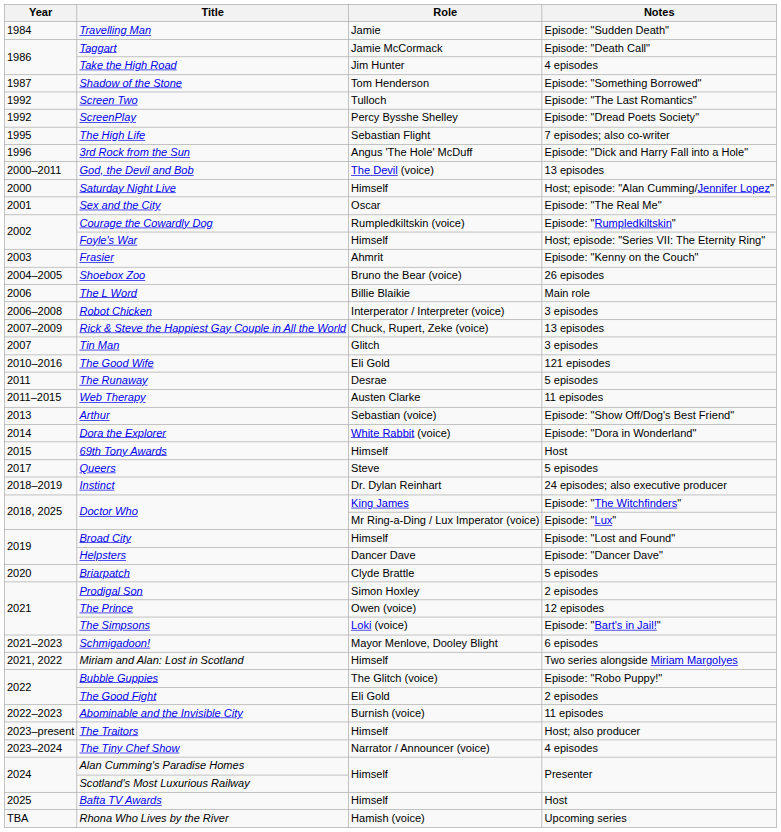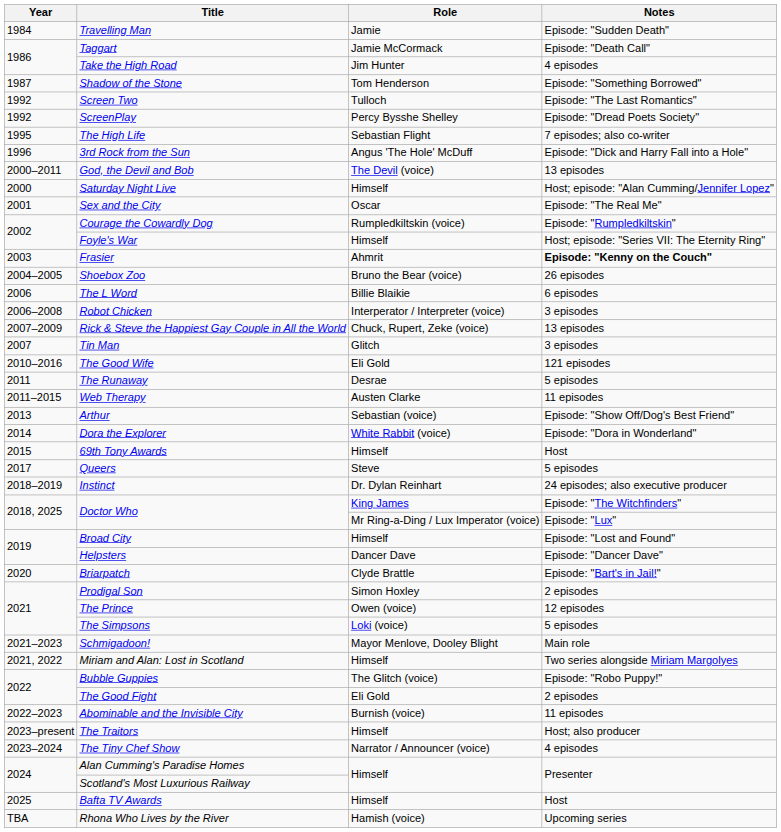 <table class="wikitable sortable">
 <tr>
 <th>Year</th>
 <th>Title</th>
 <th>Role</th>
 <th>Notes</th>
 </tr>
 <tr>
 <td>1984</td>
 <td><em><a href='#'>Travelling Man</a></em></td>
 <td>Jamie</td>
 <td>Episode: "Sudden Death"</td>
 </tr>
 <tr>
 <td rowspan=2>1986</td>
 <td><em><a href='#'>Taggart</a></em></td>
 <td>Jamie McCormack</td>
 <td>Episode: "Death Call"</td>
 </tr>
 <tr>
 <td><em><a href='#'>Take the High Road</a></em></td>
 <td>Jim Hunter</td>
 <td>4 episodes</td>
 </tr>
 <tr>
 <td>1987</td>
 <td><em><a href='#'>Shadow of the Stone</a></em></td>
 <td>Tom Henderson</td>
 <td>Episode: "Something Borrowed"</td>
 </tr>
 <tr>
 <td>1992</td>
 <td><em><a href='#'>Screen Two</a></em></td>
 <td>Tulloch</td>
 <td>Episode: "The Last Romantics"</td>
 </tr>
 <tr>
 <td>1992</td>
 <td><em><a href='#'>ScreenPlay</a></em></td>
 <td>Percy Bysshe Shelley</td>
 <td>Episode: "Dread Poets Society"</td>
 </tr>
 <tr>
 <td>1995</td>
 <td><em><a href='#'>The High Life</a></em></td>
 <td>Sebastian Flight</td>
 <td>7 episodes; also co-writer</td>
 </tr>
 <tr>
 <td>1996</td>
 <td><em><a href='#'>3rd Rock from the Sun</a></em></td>
 <td>Angus 'The Hole' McDuff</td>
 <td>Episode: "Dick and Harry Fall into a Hole"</td>
 </tr>
 <tr>
 <td>2000–2011</td>
 <td><em><a href='#'>God, the Devil and Bob</a></em></td>
 <td><a href='#'>The Devil</a> (voice)</td>
 <td>13 episodes</td>
 </tr>
 <tr>
 <td>2000</td>
 <td><em><a href='#'>Saturday Night Live</a></em></td>
 <td>Himself</td>
 <td>Host; episode: "Alan Cumming/<a href='#'>Jennifer Lopez</a>"</td>
 </tr>
 <tr>
 <td>2001</td>
 <td><em><a href='#'>Sex and the City</a></em></td>
 <td>Oscar</td>
 <td>Episode: "The Real Me"</td>
 </tr>
 <tr>
 <td rowspan=2>2002</td>
 <td><em><a href='#'>Courage the Cowardly Dog</a></em></td>
 <td>Rumpledkiltskin (voice)</td>
 <td>Episode: "<a href='#'>Rumpledkiltskin</a>"</td>
 </tr>
 <tr>
 <td><em><a href='#'>Foyle's War</a></em></td>
 <td>Himself</td>
 <td>Host; episode: "Series VII: The Eternity Ring"</td>
 </tr>
 <tr>
 <td>2003</td>
 <td><em><a href='#'>Frasier</a></em></td>
 <td>Ahmrit</td>
-<td>Episode: "Kenny on the Couch"</td>
+<td><strong>Episode: "Kenny on the Couch"</strong></td>
 </tr>
 <tr>
 <td>2004–2005</td>
 <td><em><a href='#'>Shoebox Zoo</a></em></td>
 <td>Bruno the Bear (voice)</td>
 <td>26 episodes</td>
 </tr>
 <tr>
 <td>2006</td>
 <td><em><a href='#'>The L Word</a></em></td>
 <td>Billie Blaikie</td>
-<td>Main role</td>
+<td>6 episodes</td>
 </tr>
 <tr>
 <td>2006–2008</td>
 <td><em><a href='#'>Robot Chicken</a></em></td>
 <td>Interperator / Interpreter (voice)</td>
 <td>3 episodes</td>
 </tr>
 <tr>
 <td>2007–2009</td>
 <td><em><a href='#'>Rick & Steve the Happiest Gay Couple in All the World</a></em></td>
 <td>Chuck, Rupert, Zeke (voice)</td>
 <td>13 episodes</td>
 </tr>
 <tr>
 <td>2007</td>
 <td><em><a href='#'>Tin Man</a></em></td>
 <td>Glitch</td>
 <td>3 episodes</td>
 </tr>
 <tr>
 <td>2010–2016</td>
 <td><em><a href='#'>The Good Wife</a></em></td>
 <td>Eli Gold</td>
 <td>121 episodes</td>
 </tr>
 <tr>
 <td>2011</td>
 <td><em><a href='#'>The Runaway</a></em></td>
 <td>Desrae</td>
 <td>5 episodes</td>
 </tr>
 <tr>
 <td>2011–2015</td>
 <td><em><a href='#'>Web Therapy</a></em></td>
 <td>Austen Clarke</td>
 <td>11 episodes</td>
 </tr>
 <tr>
 <td>2013</td>
 <td><em><a href='#'>Arthur</a></em></td>
 <td>Sebastian (voice)</td>
 <td>Episode: "Show Off/Dog's Best Friend"</td>
 </tr>
 <tr>
 <td>2014</td>
 <td><em><a href='#'>Dora the Explorer</a></em></td>
 <td><a href='#'>White Rabbit</a> (voice)</td>
 <td>Episode: "Dora in Wonderland"</td>
 </tr>
 <tr>
 <td>2015</td>
 <td><em><a href='#'>69th Tony Awards</a></em></td>
 <td>Himself</td>
 <td>Host</td>
 </tr>
 <tr>
 <td>2017</td>
 <td><em><a href='#'>Queers</a></em></td>
 <td>Steve</td>
 <td>5 episodes</td>
 </tr>
 <tr>
 <td>2018–2019</td>
 <td><em><a href='#'>Instinct</a></em></td>
 <td>Dr. Dylan Reinhart</td>
 <td>24 episodes; also executive producer</td>
 </tr>
 <tr>
 <td rowspan=2>2018, 2025</td>
 <td rowspan=2><em><a href='#'>Doctor Who</a></em></td>
 <td><a href='#'>King James</a></td>
 <td>Episode: "<a href='#'>The Witchfinders</a>"</td>
 </tr>
 <tr>
 <td>Mr Ring-a-Ding / Lux Imperator (voice)</td>
 <td>Episode: "<a href='#'>Lux</a>"</td>
 </tr>
 <tr>
 <td rowspan=2>2019</td>
 <td><em><a href='#'>Broad City</a></em></td>
 <td>Himself</td>
 <td>Episode: "Lost and Found"</td>
 </tr>
 <tr>
 <td><em><a href='#'>Helpsters</a></em></td>
 <td>Dancer Dave</td>
 <td>Episode: "Dancer Dave"</td>
 </tr>
 <tr>
 <td>2020</td>
 <td><em><a href='#'>Briarpatch</a></em></td>
 <td>Clyde Brattle</td>
-<td>5 episodes</td>
+<td>Episode: "<a href='#'>Bart's in Jail!</a>"</td>
 </tr>
 <tr>
 <td rowspan=3>2021</td>
 <td><em><a href='#'>Prodigal Son</a></em></td>
 <td>Simon Hoxley</td>
 <td>2 episodes</td>
 </tr>
 <tr>
 <td><em><a href='#'>The Prince</a></em></td>
 <td>Owen (voice)</td>
 <td>12 episodes</td>
 </tr>
 <tr>
 <td><em><a href='#'>The Simpsons</a></em></td>
 <td><a href='#'>Loki</a> (voice)</td>
-<td>Episode: "<a href='#'>Bart's in Jail!</a>"</td>
+<td>5 episodes</td>
 </tr>
 <tr>
 <td>2021–2023</td>
 <td><em><a href='#'>Schmigadoon!</a></em></td>
 <td>Mayor Menlove, Dooley Blight</td>
-<td>6 episodes</td>
+<td>Main role</td>
 </tr>
 <tr>
 <td>2021, 2022</td>
 <td><em>Miriam and Alan: Lost in Scotland</em></td>
 <td>Himself</td>
 <td>Two series alongside <a href='#'>Miriam Margolyes</a></td>
 </tr>
 <tr>
 <td rowspan=2>2022</td>
 <td><em><a href='#'>Bubble Guppies</a></em></td>
 <td>The Glitch (voice)</td>
 <td>Episode: "Robo Puppy!"</td>
 </tr>
 <tr>
 <td><em><a href='#'>The Good Fight</a></em></td>
 <td>Eli Gold</td>
 <td>2 episodes</td>
 </tr>
 <tr>
 <td>2022–2023</td>
 <td><em><a href='#'>Abominable and the Invisible City</a></em></td>
 <td>Burnish (voice)</td>
 <td>11 episodes</td>
 </tr>
 <tr>
 <td>2023–present</td>
 <td><em><a href='#'>The Traitors</a></em></td>
 <td>Himself</td>
 <td>Host; also producer</td>
 </tr>
 <tr>
 <td>2023–2024</td>
 <td><em><a href='#'>The Tiny Chef Show</a></em></td>
 <td>Narrator / Announcer (voice)</td>
 <td>4 episodes</td>
 </tr>
 <tr>
 <td rowspan="2">2024</td>
 <td><em>Alan Cumming's Paradise Homes</em></td>
 <td rowspan="2">Himself</td>
 <td rowspan="2">Presenter</td>
 </tr>
 <tr>
 <td><em>Scotland's Most Luxurious Railway</em></td>
 </tr>
 <tr>
 <td>2025</td>
 <td><em><a href='#'>Bafta TV Awards</a></em></td>
 <td>Himself</td>
 <td>Host</td>
 </tr>
 <tr>
 <td>TBA</td>
 <td><em>Rhona Who Lives by the River</em></td>
 <td>Hamish (voice)</td>
 <td>Upcoming series</td>
 </tr>
 </table>
